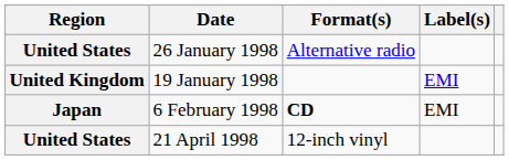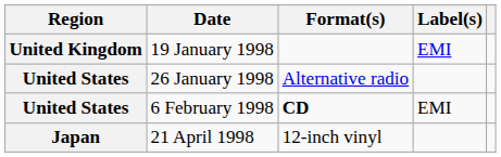 <table class="wikitable plainrowheaders">
 <tr>
 <th scope="col">Region</th>
 <th scope="col">Date</th>
 <th scope="col">Format(s)</th>
 <th scope="col">Label(s)</th>
 <th scope="col"></th>
 </tr>
 <tr>
+<th scope="row">United Kingdom</th>
+<td>19 January 1998</td>
+<td></td>
+<td><a href='#'>EMI</a></td>
+<td></td>
+</tr>
+<tr>
 <th scope="row">United States</th>
 <td>26 January 1998</td>
 <td><a href='#'>Alternative radio</a></td>
 <td></td>
 <td></td>
 </tr>
 <tr>
-<th scope="row">United Kingdom</th>
-<td>19 January 1998</td>
-<td></td>
-<td><a href='#'>EMI</a></td>
-<td></td>
-</tr>
-<tr>
-<th scope="row">Japan</th>
+<th scope="row">United States</th>
 <td>6 February 1998</td>
 <td><strong>CD</strong></td>
 <td>EMI</td>
 <td></td>
 </tr>
 <tr>
-<th scope="row">United States</th>
+<th scope="row">Japan</th>
 <td>21 April 1998</td>
 <td>12-inch vinyl</td>
 <td></td>
 <td></td>
 </tr>
 </table>
